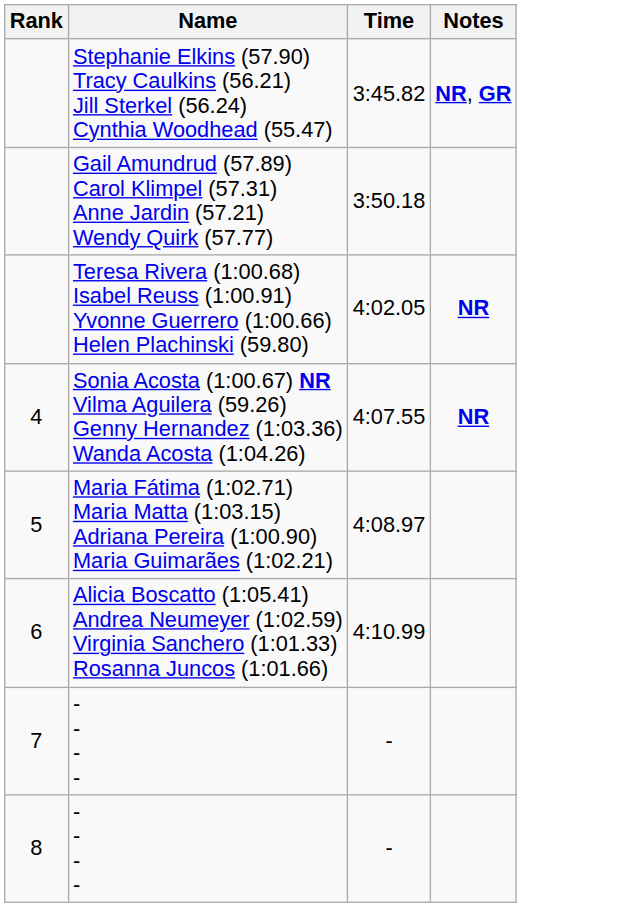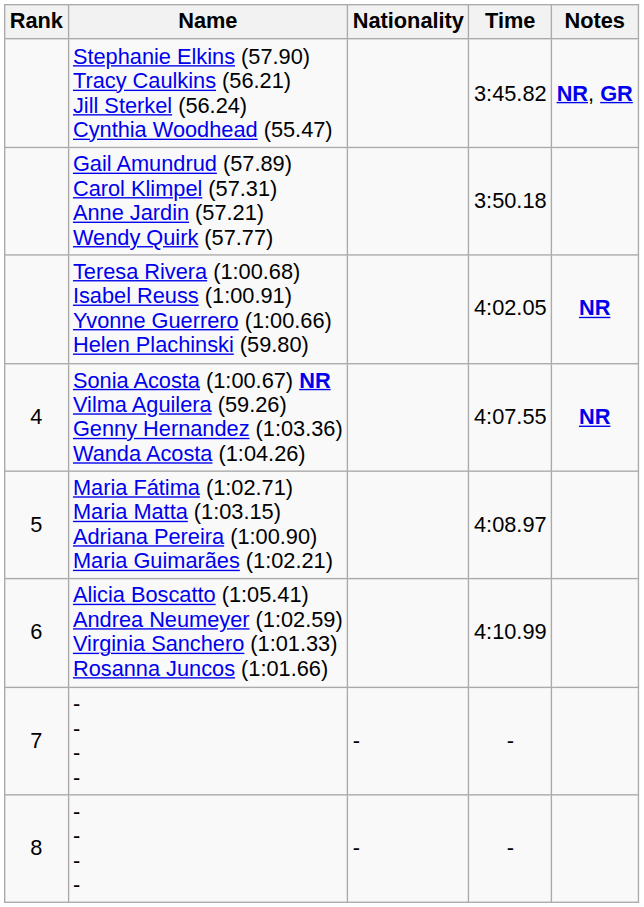 <table class="wikitable sortable" style="text-align:center">
 <tr>
 <th>Rank</th>
 <th>Name</th>
+<th>Nationality</th>
 <th>Time</th>
 <th>Notes</th>
 </tr>
 <tr>
 <td></td>
 <td align=left><a href='#'>Stephanie Elkins</a> (57.90) <br> <a href='#'>Tracy Caulkins</a> (56.21) <br> <a href='#'>Jill Sterkel</a> (56.24) <br> <a href='#'>Cynthia Woodhead</a> (55.47)</td>
+<td align=left></td>
 <td>3:45.82</td>
 <td><strong><a href='#'>NR</a></strong>, <strong><a href='#'>GR</a></strong></td>
 </tr>
 <tr>
 <td></td>
 <td align=left><a href='#'>Gail Amundrud</a> (57.89) <br> <a href='#'>Carol Klimpel</a> (57.31) <br> <a href='#'>Anne Jardin</a> (57.21) <br> <a href='#'>Wendy Quirk</a> (57.77)</td>
+<td align=left></td>
 <td>3:50.18</td>
 <td></td>
 </tr>
 <tr>
 <td></td>
 <td align=left><a href='#'>Teresa Rivera</a> (1:00.68) <br> <a href='#'>Isabel Reuss</a> (1:00.91) <br> <a href='#'>Yvonne Guerrero</a> (1:00.66) <br> <a href='#'>Helen Plachinski</a> (59.80)</td>
+<td align=left></td>
 <td>4:02.05</td>
 <td><strong><a href='#'>NR</a></strong></td>
 </tr>
 <tr>
 <td>4</td>
 <td align=left><a href='#'>Sonia Acosta</a> (1:00.67) <strong><a href='#'>NR</a></strong> <br> <a href='#'>Vilma Aguilera</a> (59.26) <br> <a href='#'>Genny Hernandez</a> (1:03.36) <br> <a href='#'>Wanda Acosta</a> (1:04.26)</td>
+<td align=left></td>
 <td>4:07.55</td>
 <td><strong><a href='#'>NR</a></strong></td>
 </tr>
 <tr>
 <td>5</td>
 <td align=left><a href='#'>Maria Fátima</a> (1:02.71) <br> <a href='#'>Maria Matta</a> (1:03.15) <br> <a href='#'>Adriana Pereira</a> (1:00.90) <br> <a href='#'>Maria Guimarães</a> (1:02.21)</td>
+<td align=left></td>
 <td>4:08.97</td>
 <td></td>
 </tr>
 <tr>
 <td>6</td>
 <td align=left><a href='#'>Alicia Boscatto</a> (1:05.41) <br> <a href='#'>Andrea Neumeyer</a> (1:02.59) <br> <a href='#'>Virginia Sanchero</a> (1:01.33) <br> <a href='#'>Rosanna Juncos</a> (1:01.66)</td>
+<td align=left></td>
 <td>4:10.99</td>
 <td></td>
 </tr>
 <tr>
 <td>7</td>
 <td align=left>- <br> - <br> - <br> -</td>
+<td align=left>-</td>
 <td>-</td>
 <td></td>
 </tr>
 <tr>
 <td>8</td>
 <td align=left>- <br> - <br> - <br> -</td>
+<td align=left>-</td>
 <td>-</td>
 <td></td>
 </tr>
 </table>
